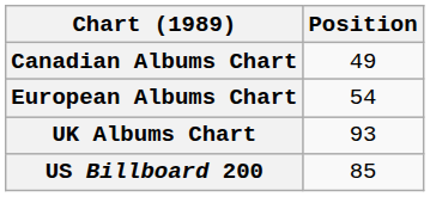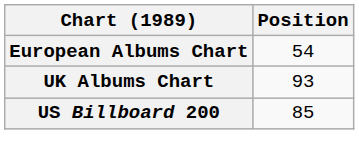 <table class="wikitable sortable plainrowheaders" style="text-align:center;">
 <tr>
 <th scope="col">Chart (1989)</th>
 <th scope="col">Position</th>
-</tr>
-<tr>
-<th scope="row">Canadian Albums Chart</th>
-<td>49</td>
 </tr>
 <tr>
 <th scope="row">European Albums Chart</th>
 <td>54</td>
 </tr>
 <tr>
 <th scope="row">UK Albums Chart</th>
 <td>93</td>
 </tr>
 <tr>
 <th scope="row">US <em>Billboard</em> 200</th>
 <td>85</td>
 </tr>
 </table>
